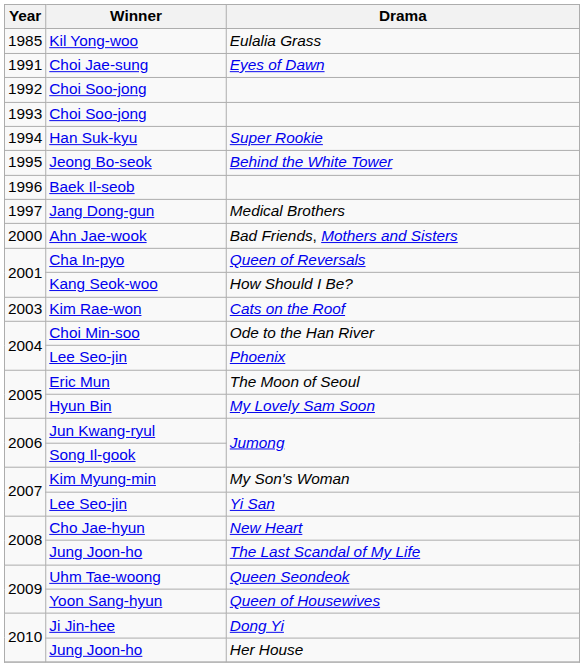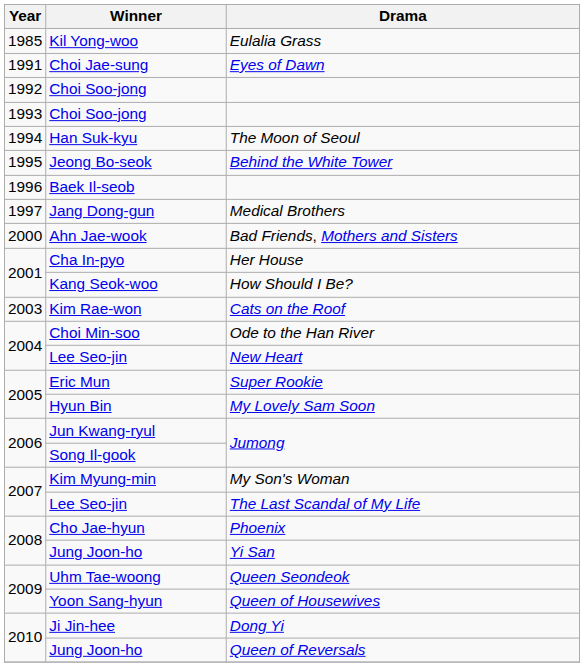 <table class="wikitable" style="width:600px">
 <tr>
 <th width=10>Year</th>
 <th>Winner</th>
 <th>Drama</th>
 </tr>
 <tr>
 <td>1985</td>
 <td><a href='#'>Kil Yong-woo</a></td>
 <td><em>Eulalia Grass</em></td>
 </tr>
 <tr>
 <td>1991</td>
 <td><a href='#'>Choi Jae-sung</a></td>
 <td><em><a href='#'>Eyes of Dawn</a></em></td>
 </tr>
 <tr>
 <td>1992</td>
 <td><a href='#'>Choi Soo-jong</a></td>
 <td></td>
 </tr>
 <tr>
 <td>1993</td>
 <td><a href='#'>Choi Soo-jong</a></td>
 <td></td>
 </tr>
 <tr>
 <td>1994</td>
 <td><a href='#'>Han Suk-kyu</a></td>
-<td><em><a href='#'>Super Rookie</a></em></td>
+<td><em>The Moon of Seoul</em></td>
 </tr>
 <tr>
 <td>1995</td>
 <td><a href='#'>Jeong Bo-seok</a></td>
 <td><em><a href='#'>Behind the White Tower</a></em></td>
 </tr>
 <tr>
 <td>1996</td>
 <td><a href='#'>Baek Il-seob</a></td>
 <td></td>
 </tr>
 <tr>
 <td>1997</td>
 <td><a href='#'>Jang Dong-gun</a></td>
 <td><em>Medical Brothers</em></td>
 </tr>
 <tr>
 <td>2000</td>
 <td><a href='#'>Ahn Jae-wook</a></td>
 <td><em>Bad Friends</em>, <em><a href='#'>Mothers and Sisters</a></em></td>
 </tr>
 <tr>
 <td rowspan=2>2001</td>
 <td><a href='#'>Cha In-pyo</a></td>
-<td><em><a href='#'>Queen of Reversals</a></em></td>
+<td><em>Her House</em></td>
 </tr>
 <tr>
 <td><a href='#'>Kang Seok-woo</a></td>
 <td><em>How Should I Be?</em></td>
 </tr>
 <tr>
 <td>2003</td>
 <td><a href='#'>Kim Rae-won</a></td>
 <td><em><a href='#'>Cats on the Roof</a></em></td>
 </tr>
 <tr>
 <td rowspan=2>2004</td>
 <td><a href='#'>Choi Min-soo</a></td>
 <td><em>Ode to the Han River</em></td>
 </tr>
 <tr>
 <td><a href='#'>Lee Seo-jin</a></td>
-<td><em><a href='#'>Phoenix</a></em></td>
+<td><em><a href='#'>New Heart</a></em></td>
 </tr>
 <tr>
 <td rowspan=2>2005</td>
 <td><a href='#'>Eric Mun</a></td>
-<td><em>The Moon of Seoul</em></td>
+<td><em><a href='#'>Super Rookie</a></em></td>
 </tr>
 <tr>
 <td><a href='#'>Hyun Bin</a></td>
 <td><em><a href='#'>My Lovely Sam Soon</a></em></td>
 </tr>
 <tr>
 <td rowspan=2>2006</td>
 <td><a href='#'>Jun Kwang-ryul</a></td>
 <td rowspan=2><em><a href='#'>Jumong</a></em></td>
 </tr>
 <tr>
 <td><a href='#'>Song Il-gook</a></td>
 </tr>
 <tr>
 <td rowspan=2>2007</td>
 <td><a href='#'>Kim Myung-min</a></td>
 <td><em>My Son's Woman</em></td>
 </tr>
 <tr>
 <td><a href='#'>Lee Seo-jin</a></td>
-<td><em><a href='#'>Yi San</a></em></td>
+<td><em><a href='#'>The Last Scandal of My Life</a></em></td>
 </tr>
 <tr>
 <td rowspan=2>2008</td>
 <td><a href='#'>Cho Jae-hyun</a></td>
-<td><em><a href='#'>New Heart</a></em></td>
+<td><em><a href='#'>Phoenix</a></em></td>
 </tr>
 <tr>
 <td><a href='#'>Jung Joon-ho</a></td>
-<td><em><a href='#'>The Last Scandal of My Life</a></em></td>
+<td><em><a href='#'>Yi San</a></em></td>
 </tr>
 <tr>
 <td rowspan=2>2009</td>
 <td><a href='#'>Uhm Tae-woong</a></td>
 <td><em><a href='#'>Queen Seondeok</a></em></td>
 </tr>
 <tr>
 <td><a href='#'>Yoon Sang-hyun</a></td>
 <td><em><a href='#'>Queen of Housewives</a></em></td>
 </tr>
 <tr>
 <td rowspan=2>2010</td>
 <td><a href='#'>Ji Jin-hee</a></td>
 <td><em><a href='#'>Dong Yi</a></em></td>
 </tr>
 <tr>
 <td><a href='#'>Jung Joon-ho</a></td>
-<td><em>Her House</em></td>
+<td><em><a href='#'>Queen of Reversals</a></em></td>
 </tr>
 <tr>
 </tr>
 </table>
